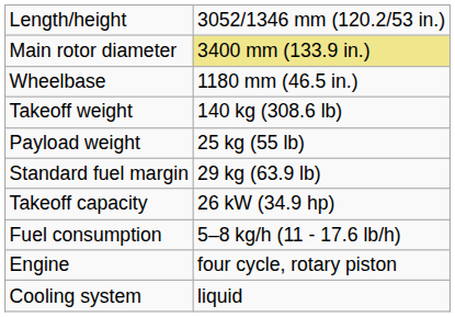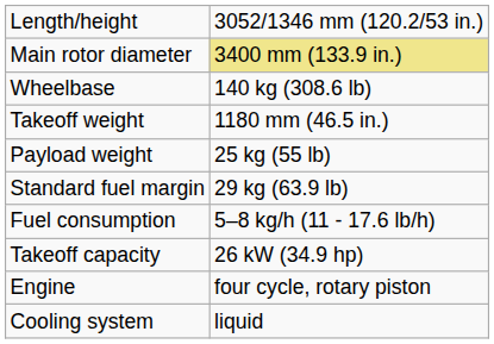 <table class="wikitable">
 <tr>
 <td>Length/height</td>
 <td>3052/1346 mm (120.2/53 in.)</td>
 </tr>
 <tr>
 <td>Main rotor diameter</td>
 <td style="background: khaki;">3400 mm (133.9 in.)</td>
 </tr>
 <tr>
 <td>Wheelbase</td>
-<td>1180 mm (46.5 in.)</td>
+<td>140 kg (308.6 lb)</td>
 </tr>
 <tr>
 <td>Takeoff weight</td>
-<td>140 kg (308.6 lb)</td>
+<td>1180 mm (46.5 in.)</td>
 </tr>
 <tr>
 <td>Payload weight</td>
 <td>25 kg (55 lb)</td>
 </tr>
 <tr>
 <td>Standard fuel margin</td>
 <td>29 kg (63.9 lb)</td>
 </tr>
 <tr>
+<td>Fuel consumption</td>
+<td>5–8 kg/h (11 - 17.6 lb/h)</td>
+</tr>
+<tr>
 <td>Takeoff capacity</td>
 <td>26 kW (34.9 hp)</td>
-</tr>
-<tr>
-<td>Fuel consumption</td>
-<td>5–8 kg/h (11 - 17.6 lb/h)</td>
 </tr>
 <tr>
 <td>Engine</td>
 <td>four cycle, rotary piston</td>
 </tr>
 <tr>
 <td>Cooling system</td>
 <td>liquid</td>
 </tr>
 </table>
